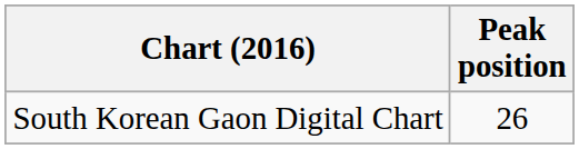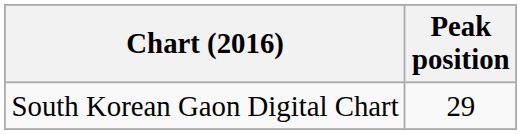 <table class="wikitable plainrowheaders sortable" style="text-align:center">
 <tr>
 <th>Chart (2016)</th>
 <th>Peak<br>position</th>
 </tr>
 <tr>
 <td>South Korean Gaon Digital Chart</td>
-<td>26</td>
+<td>29</td>
 </tr>
 </table>
